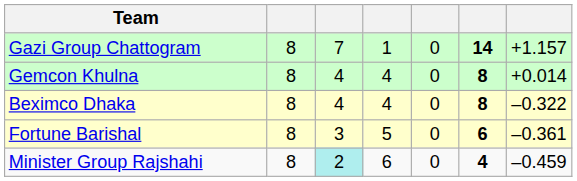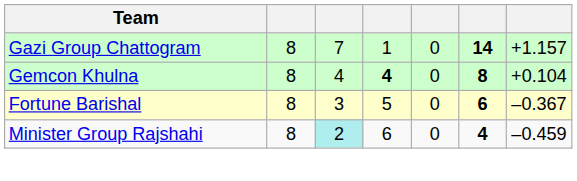 <table class="wikitable sortable" style="text-align:center">
 <tr>
 <th style="width:225px;">Team</th>
 <th style="width:35px;"></th>
 <th style="width:35px;"></th>
 <th style="width:35px;"></th>
 <th style="width:35px;"></th>
 <th style="width:35px;"></th>
 <th style="width:50px;"></th>
 </tr>
 <tr style="background:#cfc;">
 <td style="text-align:left;"><a href='#'>Gazi Group Chattogram</a></td>
 <td>8</td>
 <td>7</td>
 <td>1</td>
 <td>0</td>
 <td><strong>14</strong></td>
 <td>+1.157</td>
 </tr>
 <tr style="background:#cfc;">
 <td style="text-align:left;"><a href='#'>Gemcon Khulna</a></td>
 <td>8</td>
 <td>4</td>
-<td>4</td>
+<td><strong>4</strong></td>
 <td>0</td>
 <td><strong>8</strong></td>
-<td>+0.014</td>
-</tr>
-<tr style="background:#ffc;">
-<td style="text-align:left;"><a href='#'>Beximco Dhaka</a></td>
-<td>8</td>
-<td>4</td>
-<td>4</td>
-<td>0</td>
-<td><strong>8</strong></td>
-<td>–0.322</td>
+<td>+0.104</td>
 </tr>
 <tr style="background:#ffc;">
 <td style="text-align:left;"><a href='#'>Fortune Barishal</a></td>
 <td>8</td>
 <td>3</td>
 <td>5</td>
 <td>0</td>
 <td><strong>6</strong></td>
-<td>–0.361</td>
+<td>–0.367</td>
 </tr>
 <tr>
 <td style="text-align:left;"><a href='#'>Minister Group Rajshahi</a></td>
 <td>8</td>
 <td style="background: paleturquoise;">2</td>
 <td>6</td>
 <td>0</td>
 <td><strong>4</strong></td>
 <td>–0.459</td>
 </tr>
 </table>
